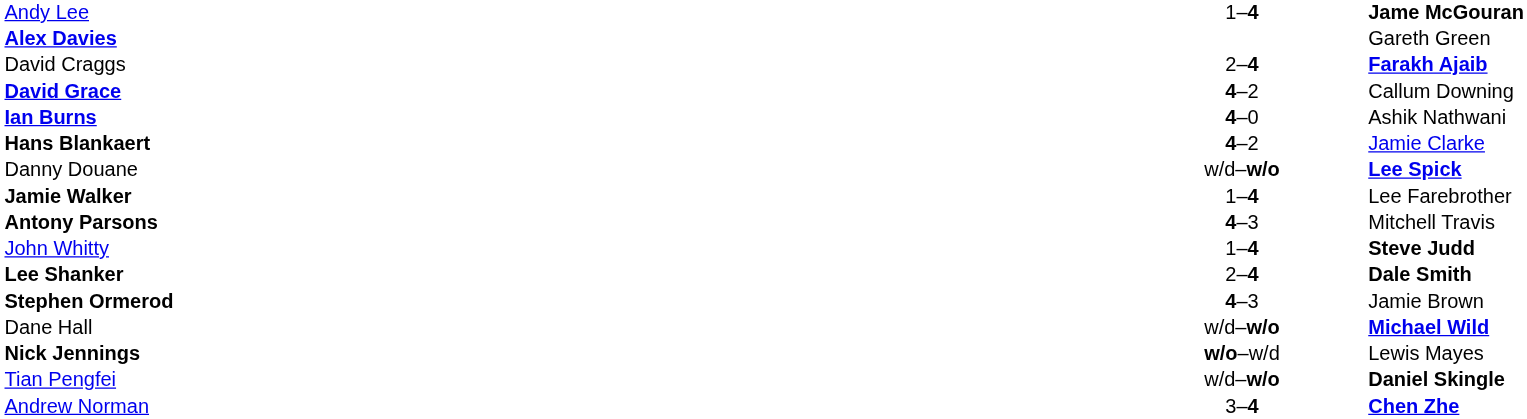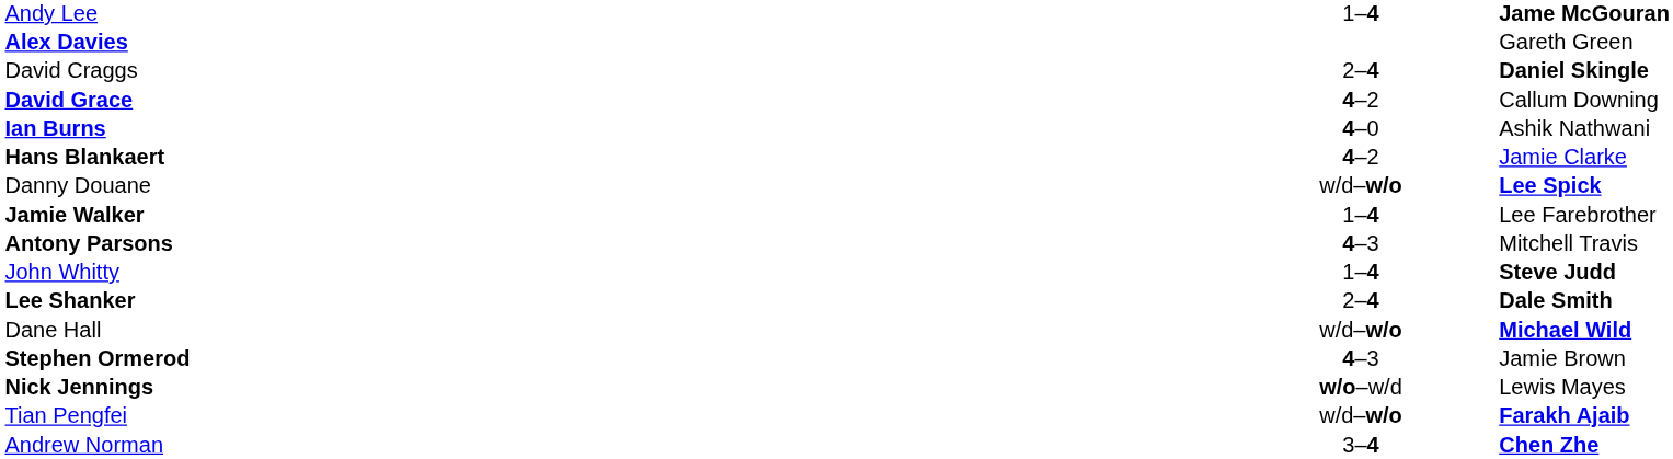 <table width="100%" cellspacing="1">
 <tr>
 <th width=45%></th>
 <th width=10%></th>
 <th width=45%></th>
 </tr>
 <tr>
 <td> <a href='#'>Andy Lee</a></td>
 <td align="center">1–<strong>4</strong></td>
 <td> <strong>Jame McGouran</strong></td>
 </tr>
 <tr>
 <td> <strong><a href='#'>Alex Davies</a></strong></td>
 <td align="center"></td>
 <td> Gareth Green</td>
 </tr>
 <tr>
 <td> David Craggs</td>
 <td align="center">2–<strong>4</strong></td>
-<td> <strong><a href='#'>Farakh Ajaib</a></strong></td>
+<td> <strong>Daniel Skingle</strong></td>
 </tr>
 <tr>
 <td> <strong><a href='#'>David Grace</a></strong></td>
 <td align="center"><strong>4</strong>–2</td>
 <td> Callum Downing</td>
 </tr>
 <tr>
 <td> <strong><a href='#'>Ian Burns</a></strong></td>
 <td align="center"><strong>4</strong>–0</td>
 <td> Ashik Nathwani</td>
 </tr>
 <tr>
 <td> <strong>Hans Blankaert</strong></td>
 <td align="center"><strong>4</strong>–2</td>
 <td> <a href='#'>Jamie Clarke</a></td>
 </tr>
 <tr>
 <td> Danny Douane</td>
 <td align="center">w/d–<strong>w/o</strong></td>
 <td> <strong><a href='#'>Lee Spick</a></strong></td>
 </tr>
 <tr>
 <td> <strong>Jamie Walker</strong></td>
 <td align="center">1–<strong>4</strong></td>
 <td> Lee Farebrother</td>
 </tr>
 <tr>
 <td> <strong>Antony Parsons</strong></td>
 <td align="center"><strong>4</strong>–3</td>
 <td> Mitchell Travis</td>
 </tr>
 <tr>
 <td> <a href='#'>John Whitty</a></td>
 <td align="center">1–<strong>4</strong></td>
 <td> <strong>Steve Judd </strong></td>
 </tr>
 <tr>
 <td> <strong>Lee Shanker</strong></td>
 <td align="center">2–<strong>4</strong></td>
 <td><strong> Dale Smith</strong></td>
 </tr>
 <tr>
+<td> Dane Hall</td>
+<td align="center">w/d–<strong>w/o</strong></td>
+<td> <strong><a href='#'>Michael Wild</a></strong></td>
+</tr>
+<tr>
 <td> <strong>Stephen Ormerod</strong></td>
 <td align="center"><strong>4</strong>–3</td>
 <td> Jamie Brown</td>
-</tr>
-<tr>
-<td> Dane Hall</td>
-<td align="center">w/d–<strong>w/o</strong></td>
-<td> <strong><a href='#'>Michael Wild</a></strong></td>
 </tr>
 <tr>
 <td> <strong>Nick Jennings</strong></td>
 <td align="center"><strong>w/o</strong>–w/d</td>
 <td> Lewis Mayes</td>
 </tr>
 <tr>
 <td> <a href='#'>Tian Pengfei</a></td>
 <td align="center">w/d–<strong>w/o</strong></td>
-<td> <strong>Daniel Skingle</strong></td>
+<td> <strong><a href='#'>Farakh Ajaib</a></strong></td>
 </tr>
 <tr>
 <td> <a href='#'>Andrew Norman</a></td>
 <td align="center">3–<strong>4</strong></td>
 <td> <strong><a href='#'>Chen Zhe</a></strong></td>
 </tr>
 </table>
